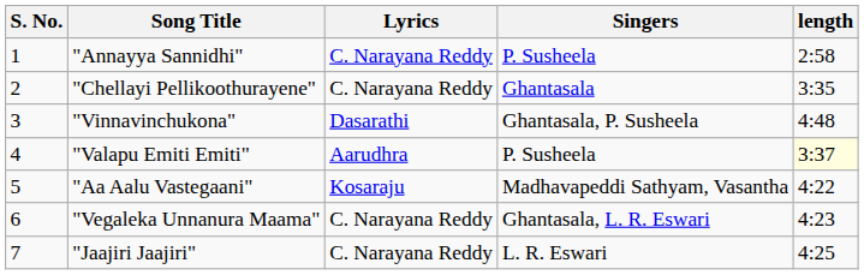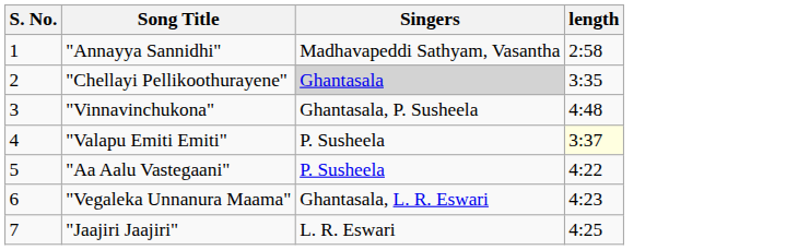 <table class="wikitable">
 <tr>
 <th>S. No.</th>
 <th>Song Title</th>
-<th>Lyrics</th>
 <th>Singers</th>
 <th>length</th>
 </tr>
 <tr>
 <td>1</td>
 <td>"Annayya Sannidhi"</td>
-<td><a href='#'>C. Narayana Reddy</a></td>
-<td><a href='#'>P. Susheela</a></td>
+<td>Madhavapeddi Sathyam, Vasantha</td>
 <td>2:58</td>
 </tr>
 <tr>
 <td>2</td>
 <td>"Chellayi Pellikoothurayene"</td>
-<td>C. Narayana Reddy</td>
-<td><a href='#'>Ghantasala</a></td>
+<td style="background: lightgrey;"><a href='#'>Ghantasala</a></td>
 <td>3:35</td>
 </tr>
 <tr>
 <td>3</td>
 <td>"Vinnavinchukona"</td>
-<td><a href='#'>Dasarathi</a></td>
 <td>Ghantasala, P. Susheela</td>
 <td>4:48</td>
 </tr>
 <tr>
 <td>4</td>
 <td>"Valapu Emiti Emiti"</td>
-<td><a href='#'>Aarudhra</a></td>
 <td>P. Susheela</td>
 <td style="background: lightyellow;">3:37</td>
 </tr>
 <tr>
 <td>5</td>
 <td>"Aa Aalu Vastegaani"</td>
-<td><a href='#'>Kosaraju</a></td>
-<td>Madhavapeddi Sathyam, Vasantha</td>
+<td><a href='#'>P. Susheela</a></td>
 <td>4:22</td>
 </tr>
 <tr>
 <td>6</td>
 <td>"Vegaleka Unnanura Maama"</td>
-<td>C. Narayana Reddy</td>
 <td>Ghantasala, <a href='#'>L. R. Eswari</a></td>
 <td>4:23</td>
 </tr>
 <tr>
 <td>7</td>
 <td>"Jaajiri Jaajiri"</td>
-<td>C. Narayana Reddy</td>
 <td>L. R. Eswari</td>
 <td>4:25</td>
 </tr>
 </table>
